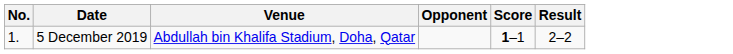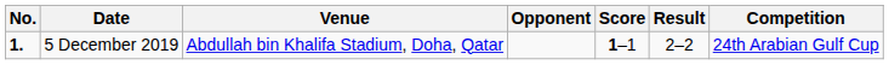 <table class="wikitable">
 <tr>
 <th>No.</th>
 <th>Date</th>
 <th>Venue</th>
 <th>Opponent</th>
 <th>Score</th>
 <th>Result</th>
+<th>Competition</th>
 </tr>
 <tr>
-<td>1.</td>
+<td><strong>1.</strong></td>
 <td>5 December 2019</td>
 <td><a href='#'>Abdullah bin Khalifa Stadium</a>, <a href='#'>Doha</a>, <a href='#'>Qatar</a></td>
 <td></td>
 <td align=center><strong>1</strong>–1</td>
 <td align=center>2–2 </td>
+<td><a href='#'>24th Arabian Gulf Cup</a></td>
 </tr>
 </table>
